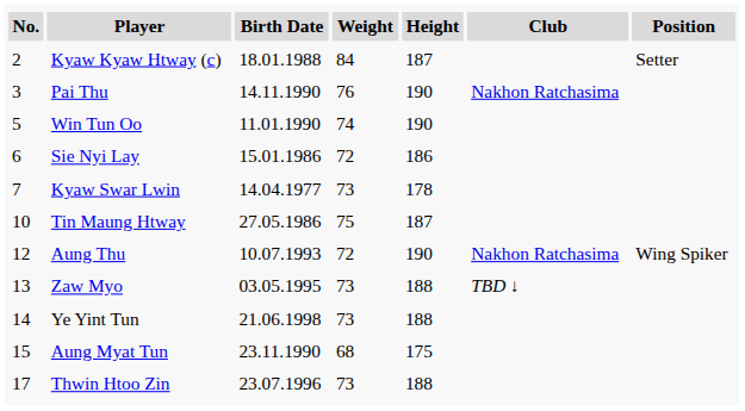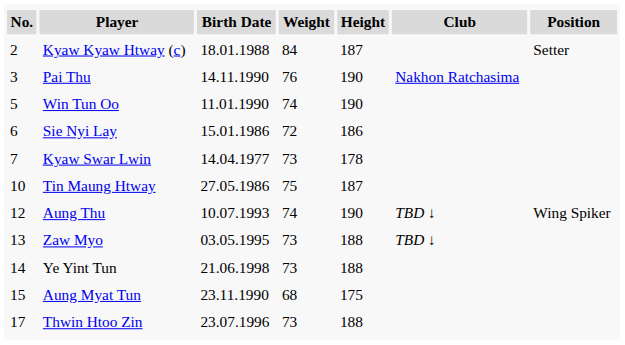 <table cellpadding="3" cellspacing="3" class="toccolours" style="background:#f8f8f8; font-size:95%; align=left" width="69%">
 <tr align="center" style="font-size: 130%;">
 </tr>
 <tr align="center" bgcolor=#dadada style="font-size:100%;">
 <td align=center><strong>No.</strong></td>
 <td align=center><strong>Player</strong></td>
 <td align=center><strong>Birth Date</strong></td>
 <td align=center><strong>Weight</strong></td>
 <td align=center><strong>Height</strong></td>
 <td align=center><strong>Club</strong></td>
 <td align=center><strong>Position</strong></td>
 </tr>
 <tr align=left>
 <td>2</td>
 <td><a href='#'>Kyaw Kyaw Htway</a> (<a href='#'>c</a>)</td>
 <td>18.01.1988</td>
 <td>84</td>
 <td>187</td>
 <td></td>
 <td>Setter</td>
 </tr>
 <tr align=left>
 <td>3</td>
 <td><a href='#'>Pai Thu</a></td>
 <td>14.11.1990</td>
 <td>76</td>
 <td>190</td>
 <td> <a href='#'>Nakhon Ratchasima</a></td>
 <td></td>
 </tr>
 <tr align=left>
 <td>5</td>
 <td><a href='#'>Win Tun Oo</a></td>
 <td>11.01.1990</td>
 <td>74</td>
 <td>190</td>
 <td></td>
 <td></td>
 </tr>
 <tr align=left>
 <td>6</td>
 <td><a href='#'>Sie Nyi Lay</a></td>
 <td>15.01.1986</td>
 <td>72</td>
 <td>186</td>
 <td></td>
 <td></td>
 </tr>
 <tr align=left>
 <td>7</td>
 <td><a href='#'>Kyaw Swar Lwin</a></td>
 <td>14.04.1977</td>
 <td>73</td>
 <td>178</td>
 <td></td>
 <td></td>
 </tr>
 <tr align=left>
 <td>10</td>
 <td><a href='#'>Tin Maung Htway</a></td>
 <td>27.05.1986</td>
 <td>75</td>
 <td>187</td>
 <td></td>
 <td></td>
 </tr>
 <tr align=left>
 <td>12</td>
 <td><a href='#'>Aung Thu</a></td>
 <td>10.07.1993</td>
-<td>72</td>
+<td>74</td>
 <td>190</td>
-<td> <a href='#'>Nakhon Ratchasima</a></td>
+<td> <em>TBD</em> ↓</td>
 <td>Wing Spiker</td>
 </tr>
 <tr align="left">
 <td>13</td>
 <td><a href='#'>Zaw Myo</a></td>
 <td>03.05.1995</td>
 <td>73</td>
 <td>188</td>
 <td> <em>TBD</em> ↓</td>
 <td></td>
 </tr>
 <tr align=left>
 <td>14</td>
 <td>Ye Yint Tun</td>
 <td>21.06.1998</td>
 <td>73</td>
 <td>188</td>
 <td></td>
 <td></td>
 </tr>
 <tr align=left>
 <td>15</td>
 <td><a href='#'>Aung Myat Tun</a></td>
 <td>23.11.1990</td>
 <td>68</td>
 <td>175</td>
 <td></td>
 <td></td>
 </tr>
 <tr align=left>
 <td>17</td>
 <td><a href='#'>Thwin Htoo Zin</a></td>
 <td>23.07.1996</td>
 <td>73</td>
 <td>188</td>
 <td></td>
 <td></td>
 </tr>
 <tr align=left>
 </tr>
 </table>
